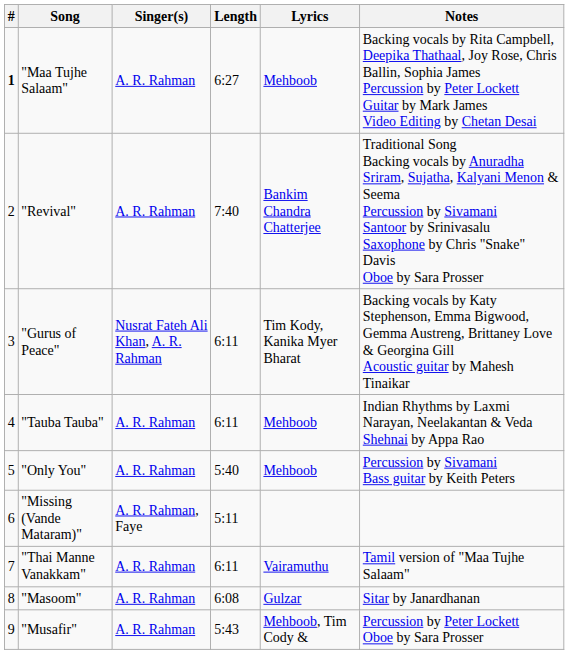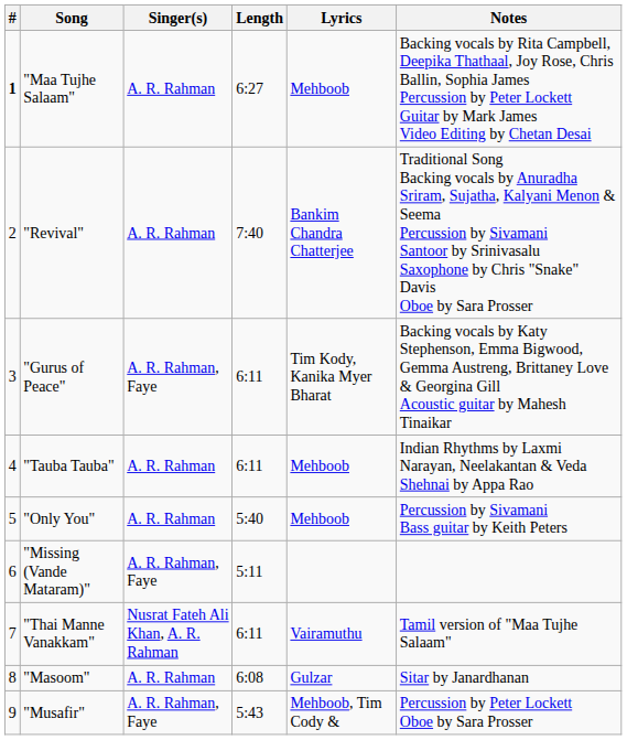 <table class="wikitable" style="font-size: 95%;">
 <tr>
 <th>#</th>
 <th>Song</th>
 <th>Singer(s)</th>
 <th>Length</th>
 <th>Lyrics</th>
 <th>Notes</th>
 </tr>
 <tr>
 <td><strong>1</strong></td>
 <td>"Maa Tujhe Salaam"</td>
 <td><a href='#'>A. R. Rahman</a></td>
 <td>6:27</td>
 <td><a href='#'>Mehboob</a></td>
 <td>Backing vocals by Rita Campbell, <a href='#'>Deepika Thathaal</a>, Joy Rose, Chris Ballin, Sophia James<br><a href='#'>Percussion</a> by <a href='#'>Peter Lockett</a><br><a href='#'>Guitar</a> by Mark James <br><a href='#'>Video Editing</a> by <a href='#'>Chetan Desai</a></td>
 </tr>
 <tr>
 <td>2</td>
 <td>"Revival"</td>
 <td><a href='#'>A. R. Rahman</a></td>
 <td>7:40</td>
 <td><a href='#'>Bankim Chandra Chatterjee</a></td>
 <td>Traditional Song<br>Backing vocals by <a href='#'>Anuradha Sriram</a>, <a href='#'>Sujatha</a>, <a href='#'>Kalyani Menon</a> & Seema<br><a href='#'>Percussion</a> by <a href='#'>Sivamani</a><br><a href='#'>Santoor</a> by Srinivasalu <br><a href='#'>Saxophone</a> by Chris "Snake" Davis<br><a href='#'>Oboe</a> by Sara Prosser</td>
 </tr>
 <tr>
 <td>3</td>
 <td>"Gurus of Peace"</td>
-<td><a href='#'>Nusrat Fateh Ali Khan</a>, <a href='#'>A. R. Rahman</a></td>
+<td><a href='#'>A. R. Rahman</a>, Faye</td>
 <td>6:11</td>
 <td>Tim Kody, Kanika Myer Bharat</td>
 <td>Backing vocals by Katy Stephenson, Emma Bigwood, Gemma Austreng, Brittaney Love & Georgina Gill<br><a href='#'>Acoustic guitar</a> by Mahesh Tinaikar</td>
 </tr>
 <tr>
 <td>4</td>
 <td>"Tauba Tauba"</td>
 <td><a href='#'>A. R. Rahman</a></td>
 <td>6:11</td>
 <td><a href='#'>Mehboob</a></td>
 <td>Indian Rhythms by Laxmi Narayan, Neelakantan & Veda <br><a href='#'>Shehnai</a> by Appa Rao</td>
 </tr>
 <tr>
 <td>5</td>
 <td>"Only You"</td>
 <td><a href='#'>A. R. Rahman</a></td>
 <td>5:40</td>
 <td><a href='#'>Mehboob</a></td>
 <td><a href='#'>Percussion</a> by <a href='#'>Sivamani</a><br><a href='#'>Bass guitar</a> by Keith Peters</td>
 </tr>
 <tr>
 <td>6</td>
 <td>"Missing (Vande Mataram)"</td>
 <td><a href='#'>A. R. Rahman</a>, Faye</td>
 <td>5:11</td>
 <td></td>
 <td></td>
 </tr>
 <tr>
 <td>7</td>
 <td>"Thai Manne Vanakkam"</td>
-<td><a href='#'>A. R. Rahman</a></td>
+<td><a href='#'>Nusrat Fateh Ali Khan</a>, <a href='#'>A. R. Rahman</a></td>
 <td>6:11</td>
 <td><a href='#'>Vairamuthu</a></td>
 <td><a href='#'>Tamil</a> version of "Maa Tujhe Salaam"</td>
 </tr>
 <tr>
 <td>8</td>
 <td>"Masoom"</td>
 <td><a href='#'>A. R. Rahman</a></td>
 <td>6:08</td>
 <td><a href='#'>Gulzar</a></td>
 <td><a href='#'>Sitar</a> by Janardhanan</td>
 </tr>
 <tr>
 <td>9</td>
 <td>"Musafir"</td>
-<td><a href='#'>A. R. Rahman</a></td>
+<td><a href='#'>A. R. Rahman</a>, Faye</td>
 <td>5:43</td>
 <td><a href='#'>Mehboob</a>, Tim Cody & </td>
 <td><a href='#'>Percussion</a> by <a href='#'>Peter Lockett</a><br><a href='#'>Oboe</a> by Sara Prosser</td>
 </tr>
 </table>
